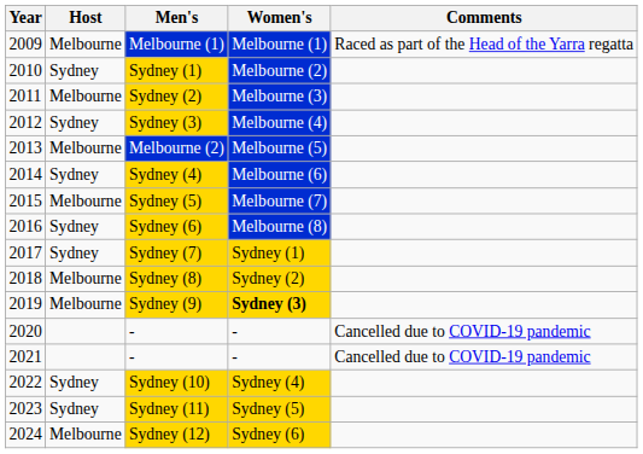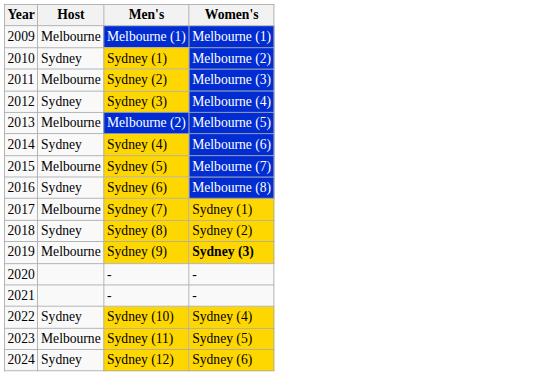 <table class="wikitable">
 <tr>
 <th>Year</th>
 <th>Host</th>
 <th>Men's</th>
 <th>Women's</th>
-<th>Comments</th>
 </tr>
 <tr>
 <td>2009</td>
 <td>Melbourne</td>
 <td style="background-color: #002cd1; color: white;">Melbourne (1)</td>
 <td style="background-color: #002cd1; color: white;">Melbourne (1)</td>
-<td>Raced as part of the <a href='#'>Head of the Yarra</a> regatta</td>
 </tr>
 <tr>
 <td>2010</td>
 <td>Sydney</td>
 <td style="background-color: #ffd700">Sydney (1)</td>
 <td style="background-color: #002cd1; color: white;">Melbourne (2)</td>
-<td></td>
 </tr>
 <tr>
 <td>2011</td>
 <td>Melbourne</td>
 <td style="background-color: #ffd700">Sydney (2)</td>
 <td style="background-color: #002cd1; color: white;">Melbourne (3)</td>
-<td></td>
 </tr>
 <tr>
 <td>2012</td>
 <td>Sydney</td>
 <td style="background-color: #ffd700">Sydney (3)</td>
 <td style="background-color: #002cd1; color: white;">Melbourne (4)</td>
-<td></td>
 </tr>
 <tr>
 <td>2013</td>
 <td>Melbourne</td>
 <td style="background-color: #002cd1; color: white;">Melbourne (2)</td>
 <td style="background-color: #002cd1; color: white;">Melbourne (5)</td>
-<td></td>
 </tr>
 <tr>
 <td>2014</td>
 <td>Sydney</td>
 <td style="background-color: #ffd700">Sydney (4)</td>
 <td style="background-color: #002cd1; color: white;">Melbourne (6)</td>
-<td></td>
 </tr>
 <tr>
 <td>2015</td>
 <td>Melbourne</td>
 <td style="background-color: #ffd700">Sydney (5)</td>
 <td style="background-color: #002cd1; color: white;">Melbourne (7)</td>
-<td></td>
 </tr>
 <tr>
 <td>2016</td>
 <td>Sydney</td>
 <td style="background-color: #ffd700">Sydney (6)</td>
 <td style="background-color: #002cd1; color: white;">Melbourne (8)</td>
-<td></td>
 </tr>
 <tr>
 <td>2017</td>
-<td>Sydney</td>
+<td>Melbourne</td>
 <td style="background-color: #ffd700">Sydney (7)</td>
 <td style="background-color: #ffd700">Sydney (1)</td>
-<td></td>
 </tr>
 <tr>
 <td>2018</td>
-<td>Melbourne</td>
+<td>Sydney</td>
 <td style="background-color: #ffd700">Sydney (8)</td>
 <td style="background-color: #ffd700">Sydney (2)</td>
-<td></td>
 </tr>
 <tr>
 <td>2019</td>
 <td>Melbourne</td>
 <td style="background-color: #ffd700">Sydney (9)</td>
 <td style="background-color: #ffd700"><strong>Sydney (3)</strong></td>
-<td></td>
 </tr>
 <tr>
 <td>2020</td>
 <td></td>
 <td>-</td>
 <td>-</td>
-<td>Cancelled due to <a href='#'>COVID-19 pandemic</a></td>
 </tr>
 <tr>
 <td>2021</td>
 <td></td>
 <td>-</td>
 <td>-</td>
-<td>Cancelled due to <a href='#'>COVID-19 pandemic</a></td>
 </tr>
 <tr>
 <td>2022</td>
 <td>Sydney</td>
 <td style="background-color: #ffd700">Sydney (10)</td>
 <td style="background-color: #ffd700">Sydney (4)</td>
-<td></td>
 </tr>
 <tr>
 <td>2023</td>
-<td>Sydney</td>
+<td>Melbourne</td>
 <td style="background-color: #ffd700">Sydney (11)</td>
 <td style="background-color: #ffd700">Sydney (5)</td>
-<td></td>
 </tr>
 <tr>
 <td>2024</td>
-<td>Melbourne</td>
+<td>Sydney</td>
 <td style="background-color: #ffd700">Sydney (12)</td>
 <td style="background-color: #ffd700">Sydney (6)</td>
-<td></td>
 </tr>
 </table>
